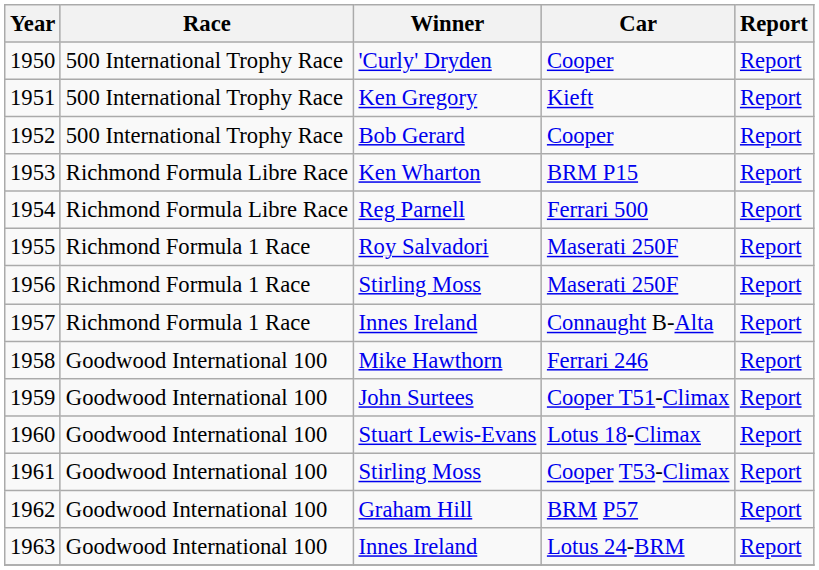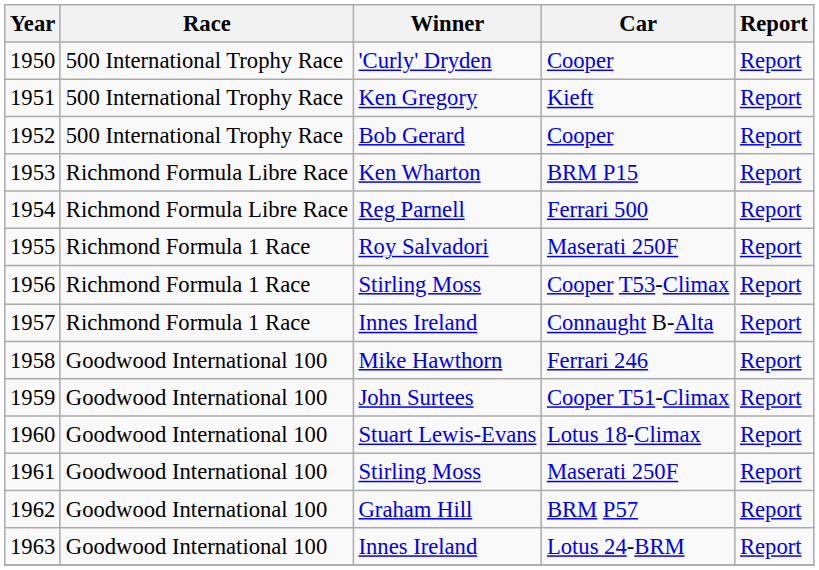 <table class="wikitable" style="font-size: 95%;">
 <tr>
 <th>Year</th>
 <th>Race</th>
 <th>Winner</th>
 <th>Car</th>
 <th>Report</th>
 </tr>
 <tr>
 <td>1950</td>
 <td>500 International Trophy Race</td>
 <td> <a href='#'>'Curly' Dryden</a></td>
 <td><a href='#'>Cooper</a></td>
 <td><a href='#'>Report</a></td>
 </tr>
 <tr>
 <td>1951</td>
 <td>500 International Trophy Race</td>
 <td> <a href='#'>Ken Gregory</a></td>
 <td><a href='#'>Kieft</a></td>
 <td><a href='#'>Report</a></td>
 </tr>
 <tr>
 <td>1952</td>
 <td>500 International Trophy Race</td>
 <td> <a href='#'>Bob Gerard</a></td>
 <td><a href='#'>Cooper</a></td>
 <td><a href='#'>Report</a></td>
 </tr>
 <tr>
 <td>1953</td>
 <td>Richmond Formula Libre Race</td>
 <td> <a href='#'>Ken Wharton</a></td>
 <td><a href='#'>BRM P15</a></td>
 <td><a href='#'>Report</a></td>
 </tr>
 <tr>
 <td>1954</td>
 <td>Richmond Formula Libre Race</td>
 <td> <a href='#'>Reg Parnell</a></td>
 <td><a href='#'>Ferrari 500</a></td>
 <td><a href='#'>Report</a></td>
 </tr>
 <tr>
 <td>1955</td>
 <td>Richmond Formula 1 Race</td>
 <td> <a href='#'>Roy Salvadori</a></td>
 <td><a href='#'>Maserati 250F</a></td>
 <td><a href='#'>Report</a></td>
 </tr>
 <tr>
 <td>1956</td>
 <td>Richmond Formula 1 Race</td>
 <td> <a href='#'>Stirling Moss</a></td>
-<td><a href='#'>Maserati 250F</a></td>
+<td><a href='#'>Cooper</a> <a href='#'>T53</a>-<a href='#'>Climax</a></td>
 <td><a href='#'>Report</a></td>
 </tr>
 <tr>
 <td>1957</td>
 <td>Richmond Formula 1 Race</td>
 <td> <a href='#'>Innes Ireland</a></td>
 <td><a href='#'>Connaught</a> B-<a href='#'>Alta</a></td>
 <td><a href='#'>Report</a></td>
 </tr>
 <tr>
 <td>1958</td>
 <td>Goodwood International 100</td>
 <td> <a href='#'>Mike Hawthorn</a></td>
 <td><a href='#'>Ferrari 246</a></td>
 <td><a href='#'>Report</a></td>
 </tr>
 <tr>
 <td>1959</td>
 <td>Goodwood International 100</td>
 <td> <a href='#'>John Surtees</a></td>
 <td><a href='#'>Cooper T51</a>-<a href='#'>Climax</a></td>
 <td><a href='#'>Report</a></td>
 </tr>
 <tr>
 <td>1960</td>
 <td>Goodwood International 100</td>
 <td> <a href='#'>Stuart Lewis-Evans</a></td>
 <td><a href='#'>Lotus 18</a>-<a href='#'>Climax</a></td>
 <td><a href='#'>Report</a></td>
 </tr>
 <tr>
 <td>1961</td>
 <td>Goodwood International 100</td>
 <td> <a href='#'>Stirling Moss</a></td>
-<td><a href='#'>Cooper</a> <a href='#'>T53</a>-<a href='#'>Climax</a></td>
+<td><a href='#'>Maserati 250F</a></td>
 <td><a href='#'>Report</a></td>
 </tr>
 <tr>
 <td>1962</td>
 <td>Goodwood International 100</td>
 <td> <a href='#'>Graham Hill</a></td>
 <td><a href='#'>BRM</a> <a href='#'>P57</a></td>
 <td><a href='#'>Report</a></td>
 </tr>
 <tr>
 <td>1963</td>
 <td>Goodwood International 100</td>
 <td> <a href='#'>Innes Ireland</a></td>
 <td><a href='#'>Lotus 24</a>-<a href='#'>BRM</a></td>
 <td><a href='#'>Report</a></td>
 </tr>
 <tr>
 </tr>
 </table>
